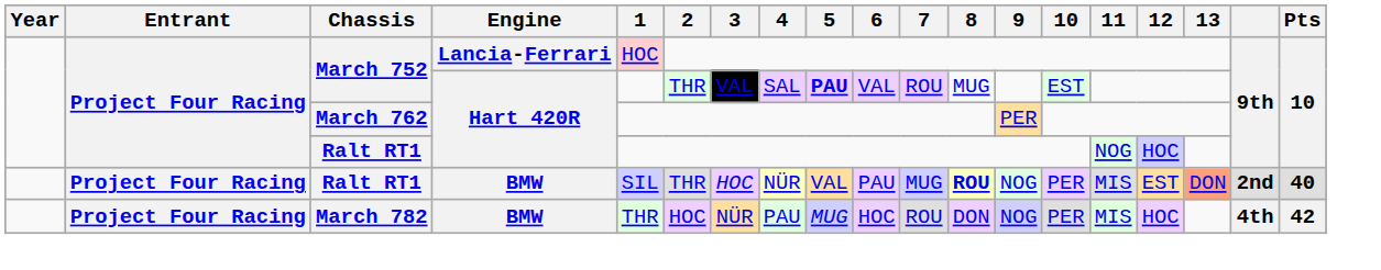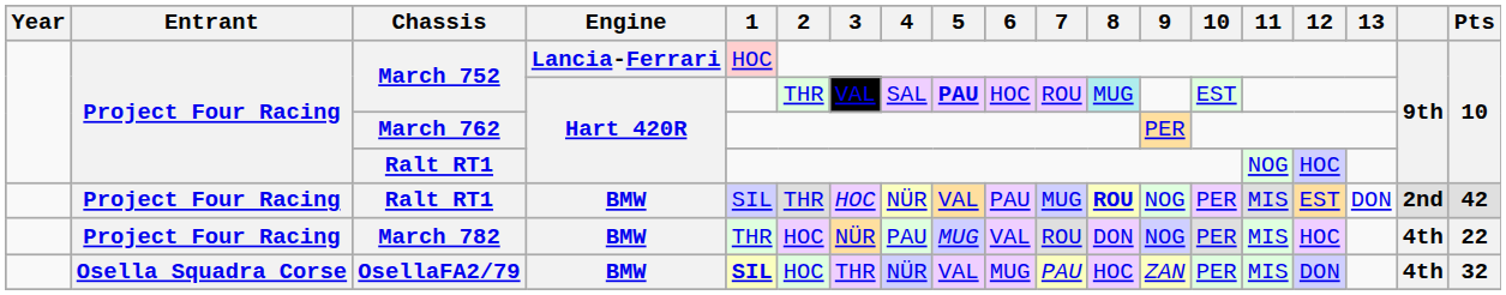 <table class="wikitable" style="text-align:center; font-size:85%">
 <tr>
 <th>Year</th>
 <th>Entrant</th>
 <th>Chassis</th>
 <th>Engine</th>
 <th>1</th>
 <th>2</th>
 <th>3</th>
 <th>4</th>
 <th>5</th>
 <th>6</th>
 <th>7</th>
 <th>8</th>
 <th>9</th>
 <th>10</th>
 <th>11</th>
 <th>12</th>
 <th>13</th>
 <th></th>
 <th>Pts</th>
 </tr>
 <tr>
 <td rowspan=4></td>
 <th rowspan=4 nowrap><a href='#'>Project Four Racing</a></th>
 <th rowspan=2 nowrap><a href='#'>March 752</a></th>
 <th nowrap><a href='#'>Lancia</a>-<a href='#'>Ferrari</a></th>
 <td style="background:#FFCFCF;"><a href='#'>HOC</a><br></td>
 <td colspan=12></td>
 <th rowspan=4>9th</th>
 <th rowspan=4>10</th>
 </tr>
 <tr>
 <th rowspan=3 nowrap><a href='#'>Hart 420R</a></th>
 <td></td>
 <td style="background:#DFFFDF;"><a href='#'>THR</a><br></td>
 <td style="background:#000000; color:white"><a href='#'><span>VAL</span></a><br></td>
 <td style="background:#EFCFFF;"><a href='#'>SAL</a><br></td>
 <td style="background:#EFCFFF;"><strong><a href='#'>PAU</a><br></strong></td>
-<td style="background:#EFCFFF;"><a href='#'>VAL</a><br></td>
+<td style="background:#EFCFFF;"><a href='#'>HOC</a><br></td>
 <td style="background:#EFCFFF;"><a href='#'>ROU</a><br></td>
-<td><a href='#'>MUG</a></td>
+<td style="background: paleturquoise;"><a href='#'>MUG</a></td>
 <td></td>
 <td style="background:#DFFFDF;"><a href='#'>EST</a><br></td>
 <td colspan=3></td>
 </tr>
 <tr>
 <th nowrap><a href='#'>March 762</a></th>
 <td colspan=8></td>
 <td style="background:#FFDF9F;"><a href='#'>PER</a><br></td>
 <td colspan=4></td>
 </tr>
 <tr>
 <th nowrap><a href='#'>Ralt RT1</a></th>
 <td colspan=10></td>
 <td style="background:#DFFFDF;"><a href='#'>NOG</a><br><small></small></td>
 <td style="background:#CFCFFF;"><a href='#'>HOC</a><br></td>
 <td></td>
 </tr>
 <tr>
 <td></td>
 <th nowrap><a href='#'>Project Four Racing</a></th>
 <th nowrap><a href='#'>Ralt RT1</a></th>
 <th nowrap><a href='#'>BMW</a></th>
 <td style="background:#CFCFFF;"><a href='#'>SIL</a><br></td>
 <td style="background:#DFDFDF;"><a href='#'>THR</a><br></td>
 <td style="background:#EFCFFF;"><em><a href='#'>HOC</a></em><br></td>
 <td style="background:#FBFFBF;"><a href='#'>NÜR</a><br></td>
 <td style="background:#FFDF9F;"><a href='#'>VAL</a><br></td>
 <td style="background:#EFCFFF;"><a href='#'>PAU</a><br></td>
 <td style="background:#CFCFFF;"><a href='#'>MUG</a><br></td>
 <td style="background:#FBFFBF;"><strong><a href='#'>ROU</a></strong><br></td>
 <td style="background:#DFFFDF;"><a href='#'>NOG</a><br></td>
 <td style="background:#EFCFFF;"><a href='#'>PER</a><br></td>
 <td style="background:#DFDFDF;"><a href='#'>MIS</a><br></td>
 <td style="background:#FFDF9F;"><a href='#'>EST</a><br></td>
-<td style="background: lightsalmon;"><a href='#'>DON</a></td>
+<td><a href='#'>DON</a></td>
 <td style="background:#DFDFDF;"><strong>2nd</strong></td>
-<td style="background:#DFDFDF;"><strong>40</strong></td>
+<td style="background:#DFDFDF;"><strong>42</strong></td>
 </tr>
 <tr>
 <td></td>
 <th nowrap><a href='#'>Project Four Racing</a></th>
 <th nowrap><a href='#'>March 782</a></th>
 <th nowrap><a href='#'>BMW</a></th>
 <td style="background:#DFFFDF;"><a href='#'>THR</a><br></td>
 <td style="background:#EFCFFF;"><a href='#'>HOC</a><br></td>
 <td style="background:#FFDF9F;"><a href='#'>NÜR</a><br></td>
 <td style="background:#DFFFDF;"><a href='#'>PAU</a><br></td>
 <td style="background:#CFCFFF;"><em><a href='#'>MUG</a></em><br></td>
-<td style="background:#EFCFFF;"><a href='#'>HOC</a><br></td>
+<td style="background:#EFCFFF;"><a href='#'>VAL</a><br></td>
 <td style="background:#DFDFDF;"><a href='#'>ROU</a><br></td>
 <td style="background:#EFCFFF;"><a href='#'>DON</a><br></td>
 <td style="background:#CFCFFF;"><a href='#'>NOG</a><br></td>
 <td style="background:#DFDFDF;"><a href='#'>PER</a><br></td>
 <td style="background:#DFFFDF;"><a href='#'>MIS</a><br></td>
 <td style="background:#EFCFFF;"><a href='#'>HOC</a><br></td>
 <td></td>
 <th>4th</th>
-<th>42</th>
+<th>22</th>
+</tr>
+<tr>
+<td></td>
+<th nowrap><a href='#'>Osella Squadra Corse</a></th>
+<th nowrap><a href='#'>OsellaFA2/79</a></th>
+<th nowrap><a href='#'>BMW</a></th>
+<td style="background:#FBFFBF;"><strong><a href='#'>SIL</a></strong><br></td>
+<td style="background:#DFFFDF;"><a href='#'>HOC</a><br></td>
+<td style="background:#EFCFFF;"><a href='#'>THR</a><br></td>
+<td style="background:#CFCFFF;"><a href='#'>NÜR</a><br></td>
+<td style="background:#EFCFFF;"><a href='#'>VAL</a><br></td>
+<td style="background:#EFCFFF;"><a href='#'>MUG</a><br></td>
+<td style="background:#FBFFBF;"><em><a href='#'>PAU</a></em><br></td>
+<td style="background:#EFCFFF;"><a href='#'>HOC</a><br></td>
+<td style="background:#FBFFBF;"><em><a href='#'>ZAN</a></em><br></td>
+<td style="background:#DFFFDF;"><a href='#'>PER</a><br></td>
+<td style="background:#DFFFDF;"><a href='#'>MIS</a><br></td>
+<td style="background:#CFCFFF;"><a href='#'>DON</a><br></td>
+<td></td>
+<th>4th</th>
+<th>32</th>
 </tr>
 </table>
